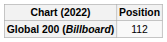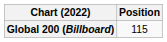 <table class="wikitable plainrowheaders" style="text-align:center">
 <tr>
 <th>Chart (2022)</th>
 <th>Position</th>
 </tr>
 <tr>
 <th scope="row">Global 200 (<em>Billboard</em>)</th>
-<td>112</td>
+<td>115</td>
 </tr>
 </table>
